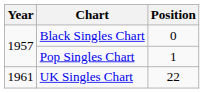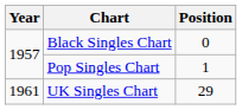 <table class="wikitable">
 <tr>
 <th>Year</th>
 <th>Chart</th>
 <th>Position</th>
 </tr>
 <tr>
 <td rowspan="2">1957</td>
 <td><a href='#'>Black Singles Chart</a></td>
 <td style="text-align:center;">0</td>
 </tr>
 <tr>
 <td><a href='#'>Pop Singles Chart</a></td>
 <td style="text-align:center;">1</td>
 </tr>
 <tr>
 <td>1961</td>
 <td><a href='#'>UK Singles Chart</a></td>
-<td style="text-align:center;">22</td>
+<td style="text-align:center;">29</td>
 </tr>
 </table>
